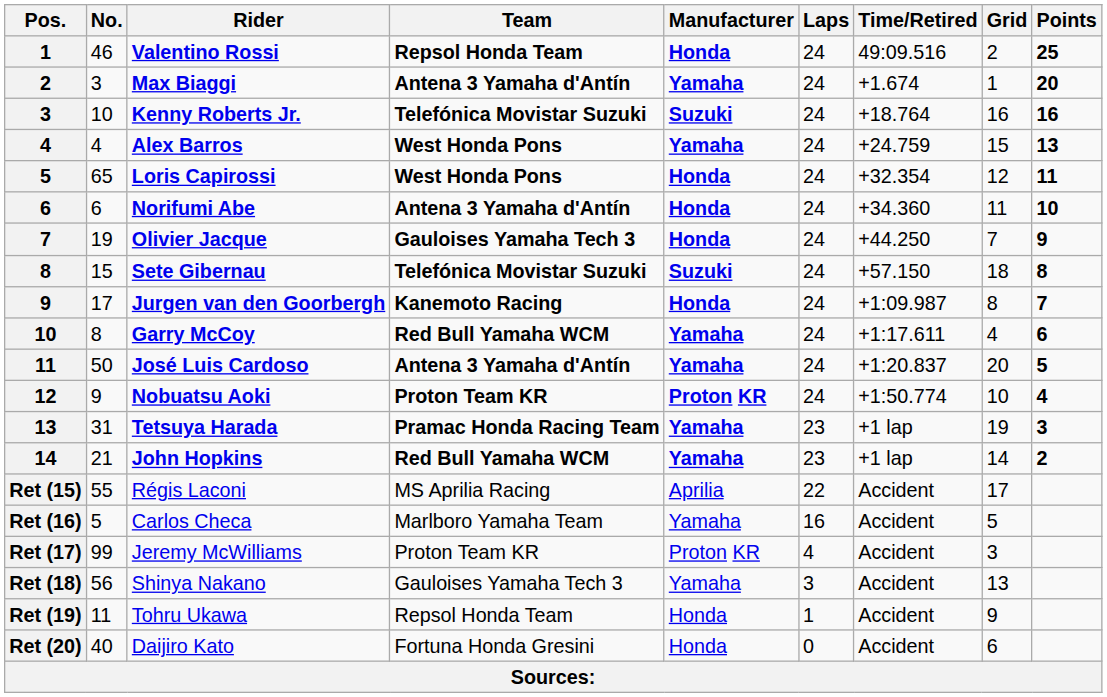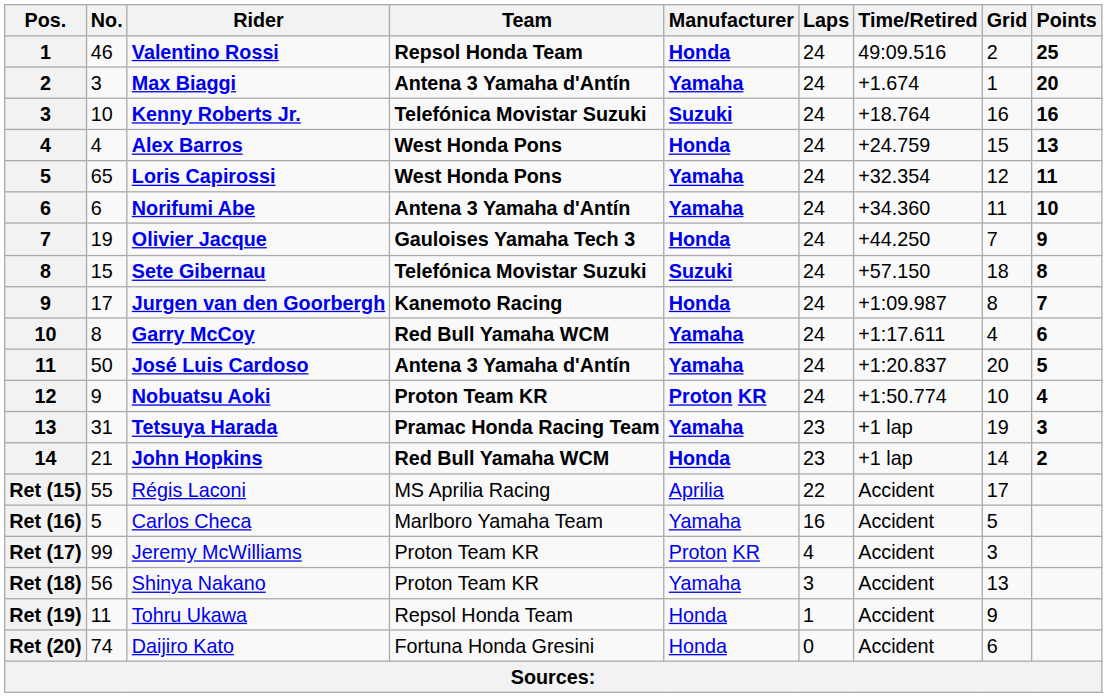 <table class="wikitable" style="font-size: 95%;">
 <tr>
 <th>Pos.</th>
 <th>No.</th>
 <th>Rider</th>
 <th>Team</th>
 <th>Manufacturer</th>
 <th>Laps</th>
 <th>Time/Retired</th>
 <th>Grid</th>
 <th>Points</th>
 </tr>
 <tr>
 <th>1</th>
 <td>46</td>
 <td> <strong><a href='#'>Valentino Rossi</a></strong></td>
 <td><strong>Repsol Honda Team</strong></td>
 <td><strong><a href='#'>Honda</a></strong></td>
 <td>24</td>
 <td>49:09.516</td>
 <td>2</td>
 <td><strong>25</strong></td>
 </tr>
 <tr>
 <th>2</th>
 <td>3</td>
 <td> <strong><a href='#'>Max Biaggi</a></strong></td>
 <td><strong>Antena 3 Yamaha d'Antín</strong></td>
 <td><strong><a href='#'>Yamaha</a></strong></td>
 <td>24</td>
 <td>+1.674</td>
 <td>1</td>
 <td><strong>20</strong></td>
 </tr>
 <tr>
 <th>3</th>
 <td>10</td>
 <td> <strong><a href='#'>Kenny Roberts Jr.</a></strong></td>
 <td><strong>Telefónica Movistar Suzuki</strong></td>
 <td><strong><a href='#'>Suzuki</a></strong></td>
 <td>24</td>
 <td>+18.764</td>
 <td>16</td>
 <td><strong>16</strong></td>
 </tr>
 <tr>
 <th>4</th>
 <td>4</td>
 <td> <strong><a href='#'>Alex Barros</a></strong></td>
 <td><strong>West Honda Pons</strong></td>
-<td><strong><a href='#'>Yamaha</a></strong></td>
+<td><strong><a href='#'>Honda</a></strong></td>
 <td>24</td>
 <td>+24.759</td>
 <td>15</td>
 <td><strong>13</strong></td>
 </tr>
 <tr>
 <th>5</th>
 <td>65</td>
 <td> <strong><a href='#'>Loris Capirossi</a></strong></td>
 <td><strong>West Honda Pons</strong></td>
-<td><strong><a href='#'>Honda</a></strong></td>
+<td><strong><a href='#'>Yamaha</a></strong></td>
 <td>24</td>
 <td>+32.354</td>
 <td>12</td>
 <td><strong>11</strong></td>
 </tr>
 <tr>
 <th>6</th>
 <td>6</td>
 <td> <strong><a href='#'>Norifumi Abe</a></strong></td>
 <td><strong>Antena 3 Yamaha d'Antín</strong></td>
-<td><strong><a href='#'>Honda</a></strong></td>
+<td><strong><a href='#'>Yamaha</a></strong></td>
 <td>24</td>
 <td>+34.360</td>
 <td>11</td>
 <td><strong>10</strong></td>
 </tr>
 <tr>
 <th>7</th>
 <td>19</td>
 <td> <strong><a href='#'>Olivier Jacque</a></strong></td>
 <td><strong>Gauloises Yamaha Tech 3</strong></td>
 <td><strong><a href='#'>Honda</a></strong></td>
 <td>24</td>
 <td>+44.250</td>
 <td>7</td>
 <td><strong>9</strong></td>
 </tr>
 <tr>
 <th>8</th>
 <td>15</td>
 <td> <strong><a href='#'>Sete Gibernau</a></strong></td>
 <td><strong>Telefónica Movistar Suzuki</strong></td>
 <td><strong><a href='#'>Suzuki</a></strong></td>
 <td>24</td>
 <td>+57.150</td>
 <td>18</td>
 <td><strong>8</strong></td>
 </tr>
 <tr>
 <th>9</th>
 <td>17</td>
 <td> <strong><a href='#'>Jurgen van den Goorbergh</a></strong></td>
 <td><strong>Kanemoto Racing</strong></td>
 <td><strong><a href='#'>Honda</a></strong></td>
 <td>24</td>
 <td>+1:09.987</td>
 <td>8</td>
 <td><strong>7</strong></td>
 </tr>
 <tr>
 <th>10</th>
 <td>8</td>
 <td> <strong><a href='#'>Garry McCoy</a></strong></td>
 <td><strong>Red Bull Yamaha WCM</strong></td>
 <td><strong><a href='#'>Yamaha</a></strong></td>
 <td>24</td>
 <td>+1:17.611</td>
 <td>4</td>
 <td><strong>6</strong></td>
 </tr>
 <tr>
 <th>11</th>
 <td>50</td>
 <td> <strong><a href='#'>José Luis Cardoso</a></strong></td>
 <td><strong>Antena 3 Yamaha d'Antín</strong></td>
 <td><strong><a href='#'>Yamaha</a></strong></td>
 <td>24</td>
 <td>+1:20.837</td>
 <td>20</td>
 <td><strong>5</strong></td>
 </tr>
 <tr>
 <th>12</th>
 <td>9</td>
 <td> <strong><a href='#'>Nobuatsu Aoki</a></strong></td>
 <td><strong>Proton Team KR</strong></td>
 <td><strong><a href='#'>Proton</a> <a href='#'>KR</a></strong></td>
 <td>24</td>
 <td>+1:50.774</td>
 <td>10</td>
 <td><strong>4</strong></td>
 </tr>
 <tr>
 <th>13</th>
 <td>31</td>
 <td> <strong><a href='#'>Tetsuya Harada</a></strong></td>
 <td><strong>Pramac Honda Racing Team</strong></td>
 <td><strong><a href='#'>Yamaha</a></strong></td>
 <td>23</td>
 <td>+1 lap</td>
 <td>19</td>
 <td><strong>3</strong></td>
 </tr>
 <tr>
 <th>14</th>
 <td>21</td>
 <td> <strong><a href='#'>John Hopkins</a></strong></td>
 <td><strong>Red Bull Yamaha WCM</strong></td>
-<td><strong><a href='#'>Yamaha</a></strong></td>
+<td><strong><a href='#'>Honda</a></strong></td>
 <td>23</td>
 <td>+1 lap</td>
 <td>14</td>
 <td><strong>2</strong></td>
 </tr>
 <tr>
 <th>Ret (15)</th>
 <td>55</td>
 <td> <a href='#'>Régis Laconi</a></td>
 <td>MS Aprilia Racing</td>
 <td><a href='#'>Aprilia</a></td>
 <td>22</td>
 <td>Accident</td>
 <td>17</td>
 <td></td>
 </tr>
 <tr>
 <th>Ret (16)</th>
 <td>5</td>
 <td> <a href='#'>Carlos Checa</a></td>
 <td>Marlboro Yamaha Team</td>
 <td><a href='#'>Yamaha</a></td>
 <td>16</td>
 <td>Accident</td>
 <td>5</td>
 <td></td>
 </tr>
 <tr>
 <th>Ret (17)</th>
 <td>99</td>
 <td> <a href='#'>Jeremy McWilliams</a></td>
 <td>Proton Team KR</td>
 <td><a href='#'>Proton</a> <a href='#'>KR</a></td>
 <td>4</td>
 <td>Accident</td>
 <td>3</td>
 <td></td>
 </tr>
 <tr>
 <th>Ret (18)</th>
 <td>56</td>
 <td> <a href='#'>Shinya Nakano</a></td>
-<td>Gauloises Yamaha Tech 3</td>
+<td>Proton Team KR</td>
 <td><a href='#'>Yamaha</a></td>
 <td>3</td>
 <td>Accident</td>
 <td>13</td>
 <td></td>
 </tr>
 <tr>
 <th>Ret (19)</th>
 <td>11</td>
 <td> <a href='#'>Tohru Ukawa</a></td>
 <td>Repsol Honda Team</td>
 <td><a href='#'>Honda</a></td>
 <td>1</td>
 <td>Accident</td>
 <td>9</td>
 <td></td>
 </tr>
 <tr>
 <th>Ret (20)</th>
-<td>40</td>
+<td>74</td>
 <td> <a href='#'>Daijiro Kato</a></td>
 <td>Fortuna Honda Gresini</td>
 <td><a href='#'>Honda</a></td>
 <td>0</td>
 <td>Accident</td>
 <td>6</td>
 <td></td>
 </tr>
 <tr>
 <th colspan=9>Sources: </th>
 </tr>
 </table>
